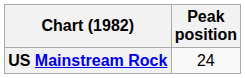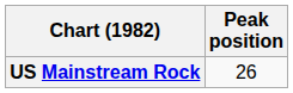 <table class="wikitable sortable plainrowheaders">
 <tr>
 <th scope="col">Chart (1982)</th>
 <th scope="col">Peak<br>position</th>
 </tr>
 <tr>
 <th scope="row">US <a href='#'>Mainstream Rock</a></th>
-<td style="text-align:center;">24</td>
+<td style="text-align:center;">26</td>
 </tr>
 </table>
